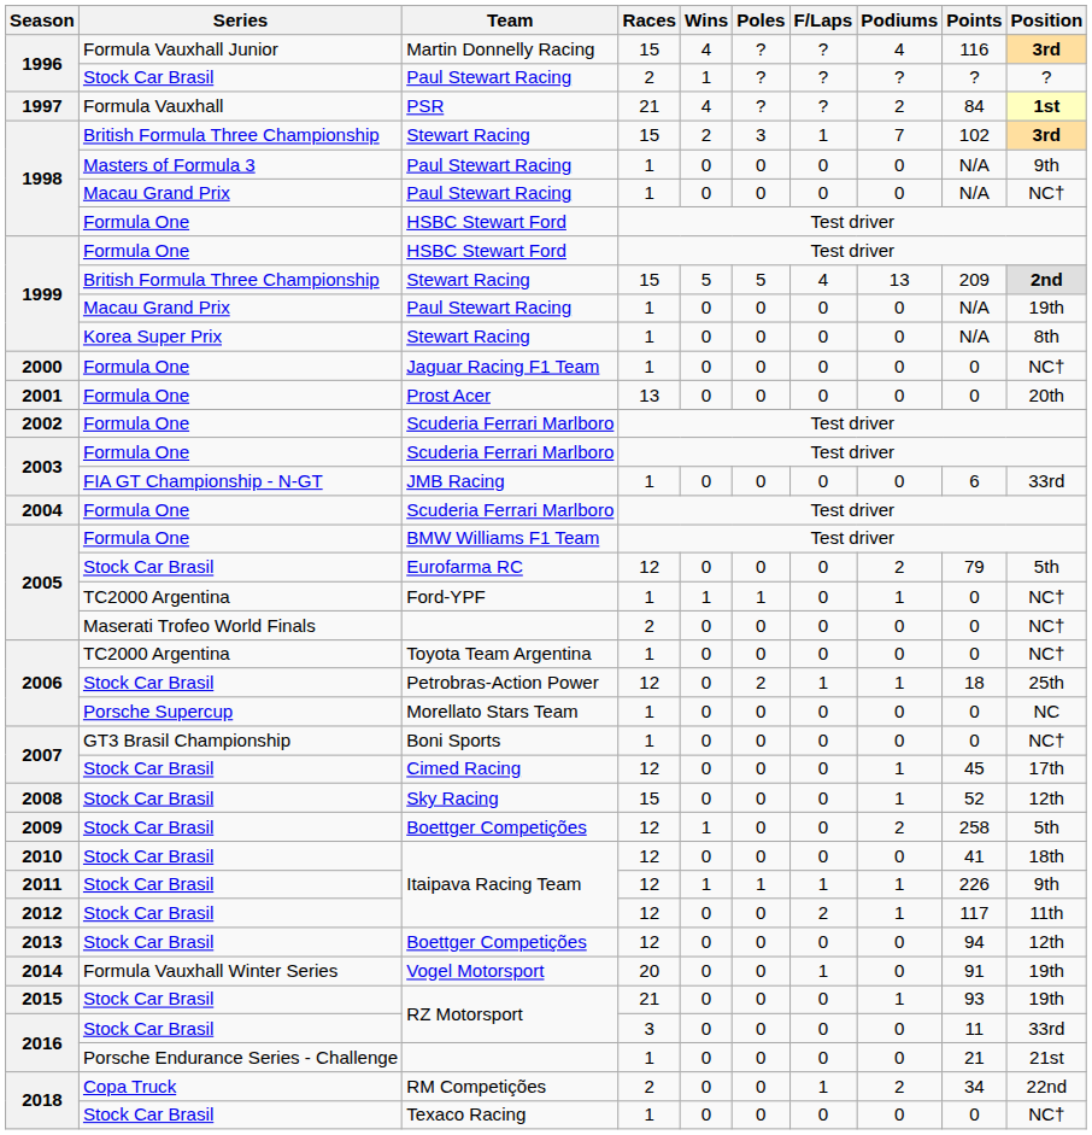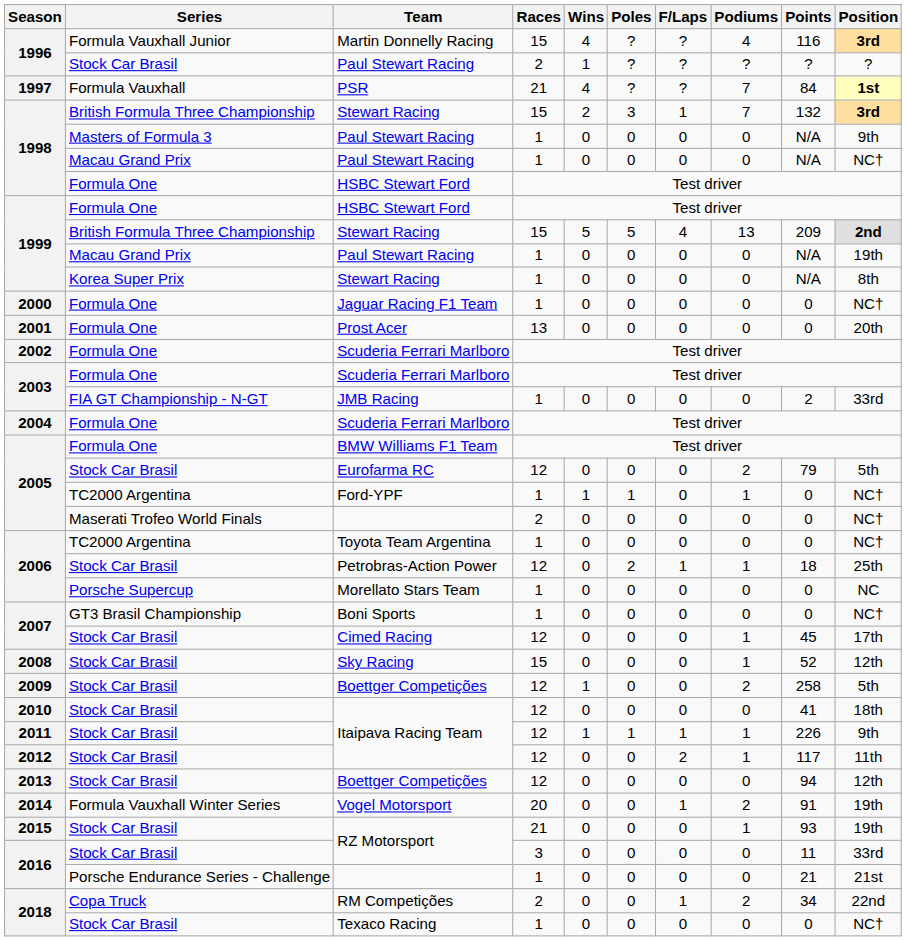 <table class="wikitable" style="font-size: 90%; text-align:center">
 <tr>
 <th>Season</th>
 <th>Series</th>
 <th>Team</th>
 <th>Races</th>
 <th>Wins</th>
 <th>Poles</th>
 <th>F/Laps</th>
 <th>Podiums</th>
 <th>Points</th>
 <th>Position</th>
 </tr>
 <tr>
 <th rowspan="2">1996</th>
 <td align="left">Formula Vauxhall Junior</td>
 <td align=left>Martin Donnelly Racing</td>
 <td>15</td>
 <td>4</td>
 <td>?</td>
 <td>?</td>
 <td>4</td>
 <td>116</td>
 <td style="background:#FFDF9F"><strong>3rd</strong></td>
 </tr>
 <tr>
 <td align=left><a href='#'>Stock Car Brasil</a></td>
 <td align=left><a href='#'>Paul Stewart Racing</a></td>
 <td>2</td>
 <td>1</td>
 <td>?</td>
 <td>?</td>
 <td>?</td>
 <td>?</td>
 <td>?</td>
 </tr>
 <tr>
 <th>1997</th>
 <td align=left>Formula Vauxhall</td>
 <td align=left><a href='#'>PSR</a></td>
 <td>21</td>
 <td>4</td>
 <td>?</td>
 <td>?</td>
-<td>2</td>
+<td>7</td>
 <td>84</td>
 <td style="background:#FFFFBF"><strong>1st</strong></td>
 </tr>
 <tr>
 <th rowspan="4">1998</th>
 <td align=left><a href='#'>British Formula Three Championship</a></td>
 <td align=left><a href='#'>Stewart Racing</a></td>
 <td>15</td>
 <td>2</td>
 <td>3</td>
 <td>1</td>
 <td>7</td>
-<td>102</td>
+<td>132</td>
 <td style="background:#FFDF9F"><strong>3rd</strong></td>
 </tr>
 <tr>
 <td align=left><a href='#'>Masters of Formula 3</a></td>
 <td align=left><a href='#'>Paul Stewart Racing</a></td>
 <td>1</td>
 <td>0</td>
 <td>0</td>
 <td>0</td>
 <td>0</td>
 <td>N/A</td>
 <td>9th</td>
 </tr>
 <tr>
 <td align=left><a href='#'>Macau Grand Prix</a></td>
 <td align=left><a href='#'>Paul Stewart Racing</a></td>
 <td>1</td>
 <td>0</td>
 <td>0</td>
 <td>0</td>
 <td>0</td>
 <td>N/A</td>
 <td>NC†</td>
 </tr>
 <tr>
 <td align=left><a href='#'>Formula One</a></td>
 <td align=left><a href='#'>HSBC Stewart Ford</a></td>
 <td colspan=7>Test driver</td>
 </tr>
 <tr>
 <th rowspan="4">1999</th>
 <td align=left><a href='#'>Formula One</a></td>
 <td align=left><a href='#'>HSBC Stewart Ford</a></td>
 <td colspan=7>Test driver</td>
 </tr>
 <tr>
 <td align=left><a href='#'>British Formula Three Championship</a></td>
 <td align=left><a href='#'>Stewart Racing</a></td>
 <td>15</td>
 <td>5</td>
 <td>5</td>
 <td>4</td>
 <td>13</td>
 <td>209</td>
 <td style="background:#DFDFDF"><strong>2nd</strong></td>
 </tr>
 <tr>
 <td align=left><a href='#'>Macau Grand Prix</a></td>
 <td align=left><a href='#'>Paul Stewart Racing</a></td>
 <td>1</td>
 <td>0</td>
 <td>0</td>
 <td>0</td>
 <td>0</td>
 <td>N/A</td>
 <td>19th</td>
 </tr>
 <tr>
 <td align=left><a href='#'>Korea Super Prix</a></td>
 <td align=left><a href='#'>Stewart Racing</a></td>
 <td>1</td>
 <td>0</td>
 <td>0</td>
 <td>0</td>
 <td>0</td>
 <td>N/A</td>
 <td>8th</td>
 </tr>
 <tr>
 <th>2000</th>
 <td align=left><a href='#'>Formula One</a></td>
 <td align=left><a href='#'>Jaguar Racing F1 Team</a></td>
 <td>1</td>
 <td>0</td>
 <td>0</td>
 <td>0</td>
 <td>0</td>
 <td>0</td>
 <td>NC†</td>
 </tr>
 <tr>
 <th>2001</th>
 <td align=left><a href='#'>Formula One</a></td>
 <td align=left><a href='#'>Prost Acer</a></td>
 <td>13</td>
 <td>0</td>
 <td>0</td>
 <td>0</td>
 <td>0</td>
 <td>0</td>
 <td>20th</td>
 </tr>
 <tr>
 <th>2002</th>
 <td align=left><a href='#'>Formula One</a></td>
 <td align=left nowrap><a href='#'>Scuderia Ferrari Marlboro</a></td>
 <td colspan=7>Test driver</td>
 </tr>
 <tr>
 <th rowspan="2">2003</th>
 <td align=left><a href='#'>Formula One</a></td>
 <td align=left><a href='#'>Scuderia Ferrari Marlboro</a></td>
 <td colspan=7>Test driver</td>
 </tr>
 <tr>
 <td align=left><a href='#'>FIA GT Championship - N-GT</a></td>
 <td align=left><a href='#'>JMB Racing</a></td>
 <td>1</td>
 <td>0</td>
 <td>0</td>
 <td>0</td>
 <td>0</td>
-<td>6</td>
+<td>2</td>
 <td>33rd</td>
 </tr>
 <tr>
 <th>2004</th>
 <td align=left><a href='#'>Formula One</a></td>
 <td align=left><a href='#'>Scuderia Ferrari Marlboro</a></td>
 <td colspan=7>Test driver</td>
 </tr>
 <tr>
 <th rowspan="4">2005</th>
 <td align=left><a href='#'>Formula One</a></td>
 <td align=left><a href='#'>BMW Williams F1 Team</a></td>
 <td colspan=7>Test driver</td>
 </tr>
 <tr>
 <td align=left><a href='#'>Stock Car Brasil</a></td>
 <td align=left><a href='#'>Eurofarma RC</a></td>
 <td>12</td>
 <td>0</td>
 <td>0</td>
 <td>0</td>
 <td>2</td>
 <td>79</td>
 <td>5th</td>
 </tr>
 <tr>
 <td align=left>TC2000 Argentina</td>
 <td align=left>Ford-YPF</td>
 <td>1</td>
 <td>1</td>
 <td>1</td>
 <td>0</td>
 <td>1</td>
 <td>0</td>
 <td>NC†</td>
 </tr>
 <tr>
 <td align=left>Maserati Trofeo World Finals</td>
 <td align=left></td>
 <td>2</td>
 <td>0</td>
 <td>0</td>
 <td>0</td>
 <td>0</td>
 <td>0</td>
 <td>NC†</td>
 </tr>
 <tr>
 <th rowspan="3">2006</th>
 <td align=left>TC2000 Argentina</td>
 <td align=left>Toyota Team Argentina</td>
 <td>1</td>
 <td>0</td>
 <td>0</td>
 <td>0</td>
 <td>0</td>
 <td>0</td>
 <td>NC†</td>
 </tr>
 <tr>
 <td align=left><a href='#'>Stock Car Brasil</a></td>
 <td align=left>Petrobras-Action Power</td>
 <td>12</td>
 <td>0</td>
 <td>2</td>
 <td>1</td>
 <td>1</td>
 <td>18</td>
 <td>25th</td>
 </tr>
 <tr>
 <td align=left><a href='#'>Porsche Supercup</a></td>
 <td align=left>Morellato Stars Team</td>
 <td>1</td>
 <td>0</td>
 <td>0</td>
 <td>0</td>
 <td>0</td>
 <td>0</td>
 <td>NC</td>
 </tr>
 <tr>
 <th rowspan="2">2007</th>
 <td align=left>GT3 Brasil Championship</td>
 <td align=left>Boni Sports</td>
 <td>1</td>
 <td>0</td>
 <td>0</td>
 <td>0</td>
 <td>0</td>
 <td>0</td>
 <td>NC†</td>
 </tr>
 <tr>
 <td align=left><a href='#'>Stock Car Brasil</a></td>
 <td align=left><a href='#'>Cimed Racing</a></td>
 <td>12</td>
 <td>0</td>
 <td>0</td>
 <td>0</td>
 <td>1</td>
 <td>45</td>
 <td>17th</td>
 </tr>
 <tr>
 <th>2008</th>
 <td align=left><a href='#'>Stock Car Brasil</a></td>
 <td align=left><a href='#'>Sky Racing</a></td>
 <td>15</td>
 <td>0</td>
 <td>0</td>
 <td>0</td>
 <td>1</td>
 <td>52</td>
 <td>12th</td>
 </tr>
 <tr>
 <th>2009</th>
 <td align=left><a href='#'>Stock Car Brasil</a></td>
 <td align=left><a href='#'>Boettger Competições</a></td>
 <td>12</td>
 <td>1</td>
 <td>0</td>
 <td>0</td>
 <td>2</td>
 <td>258</td>
 <td>5th</td>
 </tr>
 <tr>
 <th>2010</th>
 <td align=left><a href='#'>Stock Car Brasil</a></td>
 <td rowspan="3" align=left>Itaipava Racing Team</td>
 <td>12</td>
 <td>0</td>
 <td>0</td>
 <td>0</td>
 <td>0</td>
 <td>41</td>
 <td>18th</td>
 </tr>
 <tr>
 <th>2011</th>
 <td align=left><a href='#'>Stock Car Brasil</a></td>
 <td>12</td>
 <td>1</td>
 <td>1</td>
 <td>1</td>
 <td>1</td>
 <td>226</td>
 <td>9th</td>
 </tr>
 <tr>
 <th>2012</th>
 <td align=left><a href='#'>Stock Car Brasil</a></td>
 <td>12</td>
 <td>0</td>
 <td>0</td>
 <td>2</td>
 <td>1</td>
 <td>117</td>
 <td>11th</td>
 </tr>
 <tr>
 <th>2013</th>
 <td align=left><a href='#'>Stock Car Brasil</a></td>
 <td align=left><a href='#'>Boettger Competições</a></td>
 <td>12</td>
 <td>0</td>
 <td>0</td>
 <td>0</td>
 <td>0</td>
 <td>94</td>
 <td>12th</td>
 </tr>
 <tr>
 <th>2014</th>
 <td align=left>Formula Vauxhall Winter Series</td>
 <td align=left><a href='#'>Vogel Motorsport</a></td>
 <td>20</td>
 <td>0</td>
 <td>0</td>
 <td>1</td>
-<td>0</td>
+<td>2</td>
 <td>91</td>
 <td>19th</td>
 </tr>
 <tr>
 <th>2015</th>
 <td align=left><a href='#'>Stock Car Brasil</a></td>
 <td rowspan="2" align=left>RZ Motorsport</td>
 <td>21</td>
 <td>0</td>
 <td>0</td>
 <td>0</td>
 <td>1</td>
 <td>93</td>
 <td>19th</td>
 </tr>
 <tr>
 <th rowspan="2">2016</th>
 <td align=left><a href='#'>Stock Car Brasil</a></td>
 <td>3</td>
 <td>0</td>
 <td>0</td>
 <td>0</td>
 <td>0</td>
 <td>11</td>
 <td>33rd</td>
 </tr>
 <tr>
 <td align=left nowrap>Porsche Endurance Series - Challenge</td>
 <td align=left></td>
 <td>1</td>
 <td>0</td>
 <td>0</td>
 <td>0</td>
 <td>0</td>
 <td>21</td>
 <td>21st</td>
 </tr>
 <tr>
 <th rowspan="2">2018</th>
 <td align=left><a href='#'>Copa Truck</a></td>
 <td align=left>RM Competições</td>
 <td>2</td>
 <td>0</td>
 <td>0</td>
 <td>1</td>
 <td>2</td>
 <td>34</td>
 <td>22nd</td>
 </tr>
 <tr>
 <td align=left><a href='#'>Stock Car Brasil</a></td>
 <td align=left>Texaco Racing</td>
 <td>1</td>
 <td>0</td>
 <td>0</td>
 <td>0</td>
 <td>0</td>
 <td>0</td>
 <td>NC†</td>
 </tr>
 </table>
